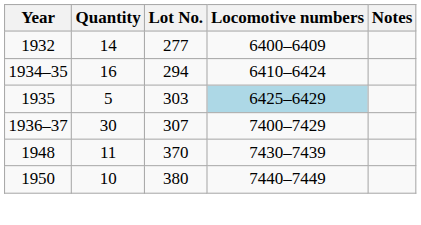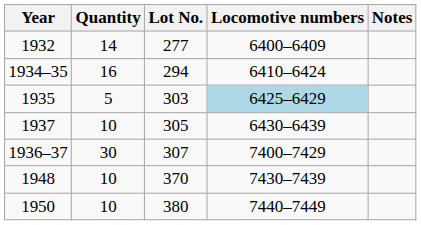 <table class="wikitable" style="text-align:center">
 <tr>
 <th>Year</th>
 <th>Quantity</th>
 <th>Lot No.</th>
 <th>Locomotive numbers</th>
 <th>Notes</th>
 </tr>
 <tr>
 <td>1932</td>
 <td>14</td>
 <td>277</td>
 <td>6400–6409</td>
 <td align=left></td>
 </tr>
 <tr>
 <td>1934–35</td>
 <td>16</td>
 <td>294</td>
 <td>6410–6424</td>
 <td align=left></td>
 </tr>
 <tr>
 <td>1935</td>
 <td>5</td>
 <td>303</td>
 <td style="background: lightblue;">6425–6429</td>
 <td align=left></td>
 </tr>
 <tr>
+<td>1937</td>
+<td>10</td>
+<td>305</td>
+<td>6430–6439</td>
+<td align=left></td>
+</tr>
+<tr>
 <td>1936–37</td>
 <td>30</td>
 <td>307</td>
 <td>7400–7429</td>
 <td align=left></td>
 </tr>
 <tr>
 <td>1948</td>
-<td>11</td>
+<td>10</td>
 <td>370</td>
 <td>7430–7439</td>
 <td align=left></td>
 </tr>
 <tr>
 <td>1950</td>
 <td>10</td>
 <td>380</td>
 <td>7440–7449</td>
 <td align-left></td>
 </tr>
 </table>
